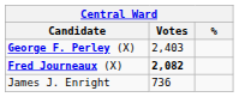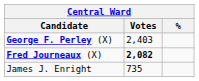 <table class="wikitable">
 <tr>
 <th colspan="3"><a href='#'>Central Ward</a></th>
 </tr>
 <tr>
 <th style="width: 170px">Candidate</th>
 <th style="width: 50px">Votes</th>
 <th style="width: 40px">%</th>
 </tr>
 <tr>
 <td><strong><a href='#'>George F. Perley</a></strong> (X)</td>
 <td>2,403</td>
 <td></td>
 </tr>
 <tr>
 <td><strong><a href='#'>Fred Journeaux</a></strong> (X)</td>
 <td><strong>2,082</strong></td>
 <td></td>
 </tr>
 <tr>
 <td>James J. Enright</td>
-<td>736</td>
+<td>735</td>
 <td></td>
 </tr>
 </table>
